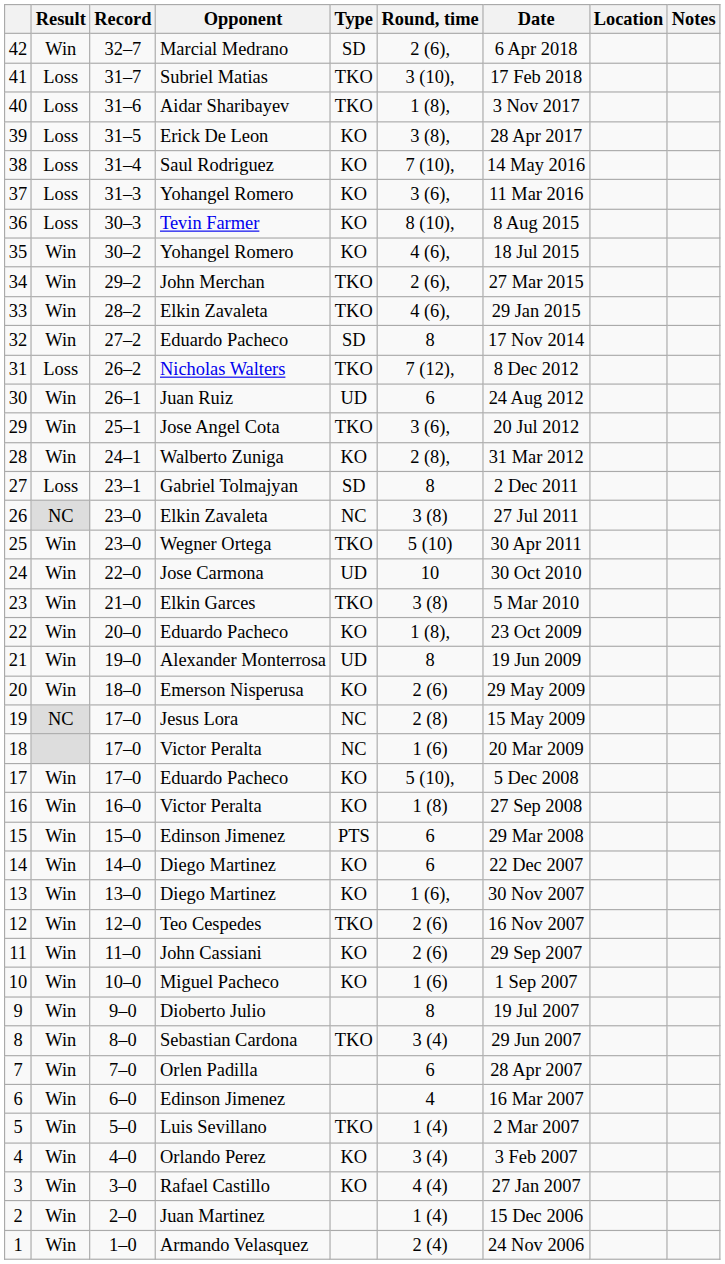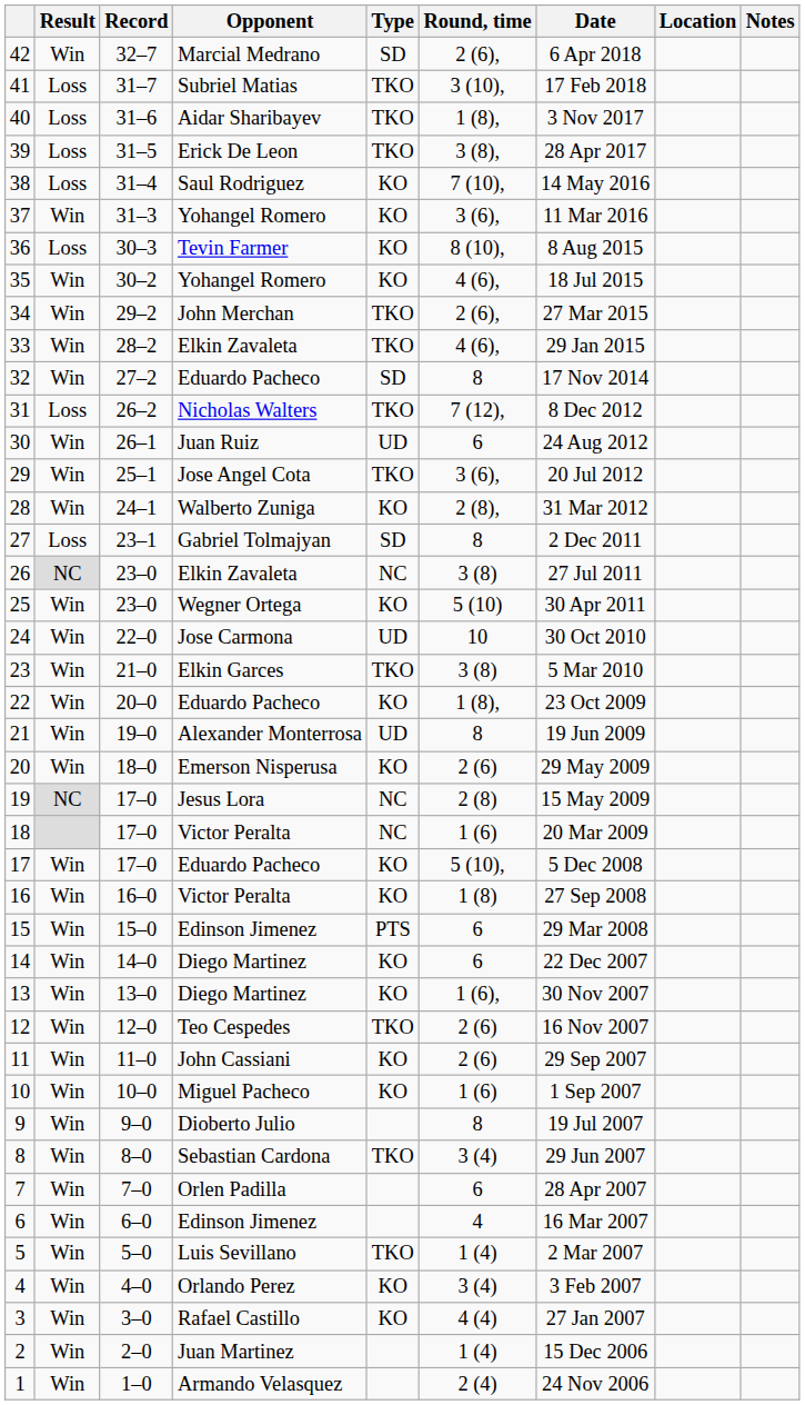 <table class="wikitable" style="text-align:center">
 <tr>
 <th></th>
 <th>Result</th>
 <th>Record</th>
 <th>Opponent</th>
 <th>Type</th>
 <th>Round, time</th>
 <th>Date</th>
 <th>Location</th>
 <th>Notes</th>
 </tr>
 <tr>
 <td>42</td>
 <td>Win</td>
 <td>32–7 </td>
 <td style="text-align:left;">Marcial Medrano</td>
 <td>SD</td>
 <td>2 (6), </td>
 <td>6 Apr 2018</td>
 <td style="text-align:left;"></td>
 <td></td>
 </tr>
 <tr>
 <td>41</td>
 <td>Loss</td>
 <td>31–7 </td>
 <td style="text-align:left;">Subriel Matias</td>
 <td>TKO</td>
 <td>3 (10), </td>
 <td>17 Feb 2018</td>
 <td style="text-align:left;"></td>
 <td></td>
 </tr>
 <tr>
 <td>40</td>
 <td>Loss</td>
 <td>31–6 </td>
 <td style="text-align:left;">Aidar Sharibayev</td>
 <td>TKO</td>
 <td>1 (8), </td>
 <td>3 Nov 2017</td>
 <td style="text-align:left;"></td>
 <td></td>
 </tr>
 <tr>
 <td>39</td>
 <td>Loss</td>
 <td>31–5 </td>
 <td style="text-align:left;">Erick De Leon</td>
-<td>KO</td>
+<td>TKO</td>
 <td>3 (8), </td>
 <td>28 Apr 2017</td>
 <td style="text-align:left;"></td>
 <td></td>
 </tr>
 <tr>
 <td>38</td>
 <td>Loss</td>
 <td>31–4 </td>
 <td style="text-align:left;">Saul Rodriguez</td>
 <td>KO</td>
 <td>7 (10), </td>
 <td>14 May 2016</td>
 <td style="text-align:left;"></td>
 <td></td>
 </tr>
 <tr>
 <td>37</td>
-<td>Loss</td>
+<td>Win</td>
 <td>31–3 </td>
 <td style="text-align:left;">Yohangel Romero</td>
 <td>KO</td>
 <td>3 (6), </td>
 <td>11 Mar 2016</td>
 <td style="text-align:left;"></td>
 <td></td>
 </tr>
 <tr>
 <td>36</td>
 <td>Loss</td>
 <td>30–3 </td>
 <td style="text-align:left;"><a href='#'>Tevin Farmer</a></td>
 <td>KO</td>
 <td>8 (10), </td>
 <td>8 Aug 2015</td>
 <td style="text-align:left;"></td>
 <td></td>
 </tr>
 <tr>
 <td>35</td>
 <td>Win</td>
 <td>30–2 </td>
 <td style="text-align:left;">Yohangel Romero</td>
 <td>KO</td>
 <td>4 (6), </td>
 <td>18 Jul 2015</td>
 <td style="text-align:left;"></td>
 <td></td>
 </tr>
 <tr>
 <td>34</td>
 <td>Win</td>
 <td>29–2 </td>
 <td style="text-align:left;">John Merchan</td>
 <td>TKO</td>
 <td>2 (6), </td>
 <td>27 Mar 2015</td>
 <td style="text-align:left;"></td>
 <td></td>
 </tr>
 <tr>
 <td>33</td>
 <td>Win</td>
 <td>28–2 </td>
 <td style="text-align:left;">Elkin Zavaleta</td>
 <td>TKO</td>
 <td>4 (6), </td>
 <td>29 Jan 2015</td>
 <td style="text-align:left;"></td>
 <td></td>
 </tr>
 <tr>
 <td>32</td>
 <td>Win</td>
 <td>27–2 </td>
 <td style="text-align:left;">Eduardo Pacheco</td>
 <td>SD</td>
 <td>8</td>
 <td>17 Nov 2014</td>
 <td style="text-align:left;"></td>
 <td></td>
 </tr>
 <tr>
 <td>31</td>
 <td>Loss</td>
 <td>26–2 </td>
 <td style="text-align:left;"><a href='#'>Nicholas Walters</a></td>
 <td>TKO</td>
 <td>7 (12), </td>
 <td>8 Dec 2012</td>
 <td style="text-align:left;"></td>
 <td style="text-align:left;"></td>
 </tr>
 <tr>
 <td>30</td>
 <td>Win</td>
 <td>26–1 </td>
 <td style="text-align:left;">Juan Ruiz</td>
 <td>UD</td>
 <td>6</td>
 <td>24 Aug 2012</td>
 <td style="text-align:left;"></td>
 <td></td>
 </tr>
 <tr>
 <td>29</td>
 <td>Win</td>
 <td>25–1 </td>
 <td style="text-align:left;">Jose Angel Cota</td>
 <td>TKO</td>
 <td>3 (6), </td>
 <td>20 Jul 2012</td>
 <td style="text-align:left;"></td>
 <td></td>
 </tr>
 <tr>
 <td>28</td>
 <td>Win</td>
 <td>24–1 </td>
 <td style="text-align:left;">Walberto Zuniga</td>
 <td>KO</td>
 <td>2 (8), </td>
 <td>31 Mar 2012</td>
 <td style="text-align:left;"></td>
 <td></td>
 </tr>
 <tr>
 <td>27</td>
 <td>Loss</td>
 <td>23–1 </td>
 <td style="text-align:left;">Gabriel Tolmajyan</td>
 <td>SD</td>
 <td>8</td>
 <td>2 Dec 2011</td>
 <td style="text-align:left;"></td>
 <td></td>
 </tr>
 <tr>
 <td>26</td>
 <td style="background: #DDD">NC</td>
 <td>23–0 </td>
 <td style="text-align:left;">Elkin Zavaleta</td>
 <td>NC</td>
 <td>3 (8)</td>
 <td>27 Jul 2011</td>
 <td style="text-align:left;"></td>
 <td></td>
 </tr>
 <tr>
 <td>25</td>
 <td>Win</td>
 <td>23–0 </td>
 <td style="text-align:left;">Wegner Ortega</td>
-<td>TKO</td>
+<td>KO</td>
 <td>5 (10)</td>
 <td>30 Apr 2011</td>
 <td style="text-align:left;"></td>
 <td></td>
 </tr>
 <tr>
 <td>24</td>
 <td>Win</td>
 <td>22–0 </td>
 <td style="text-align:left;">Jose Carmona</td>
 <td>UD</td>
 <td>10</td>
 <td>30 Oct 2010</td>
 <td style="text-align:left;"></td>
 <td></td>
 </tr>
 <tr>
 <td>23</td>
 <td>Win</td>
 <td>21–0 </td>
 <td style="text-align:left;">Elkin Garces</td>
 <td>TKO</td>
 <td>3 (8)</td>
 <td>5 Mar 2010</td>
 <td style="text-align:left;"></td>
 <td></td>
 </tr>
 <tr>
 <td>22</td>
 <td>Win</td>
 <td>20–0 </td>
 <td style="text-align:left;">Eduardo Pacheco</td>
 <td>KO</td>
 <td>1 (8), </td>
 <td>23 Oct 2009</td>
 <td style="text-align:left;"></td>
 <td></td>
 </tr>
 <tr>
 <td>21</td>
 <td>Win</td>
 <td>19–0 </td>
 <td style="text-align:left;">Alexander Monterrosa</td>
 <td>UD</td>
 <td>8</td>
 <td>19 Jun 2009</td>
 <td style="text-align:left;"></td>
 <td></td>
 </tr>
 <tr>
 <td>20</td>
 <td>Win</td>
 <td>18–0 </td>
 <td style="text-align:left;">Emerson Nisperusa</td>
 <td>KO</td>
 <td>2 (6)</td>
 <td>29 May 2009</td>
 <td style="text-align:left;"></td>
 <td></td>
 </tr>
 <tr>
 <td>19</td>
 <td style="background: #DDD">NC</td>
 <td>17–0 </td>
 <td style="text-align:left;">Jesus Lora</td>
 <td>NC</td>
 <td>2 (8)</td>
 <td>15 May 2009</td>
 <td style="text-align:left;"></td>
 <td style="text-align:left;"></td>
 </tr>
 <tr>
 <td>18</td>
 <td style="background: #DDD"></td>
 <td>17–0 </td>
 <td style="text-align:left;">Victor Peralta</td>
 <td>NC</td>
 <td>1 (6)</td>
 <td>20 Mar 2009</td>
 <td style="text-align:left;"></td>
 <td style="text-align:left;"></td>
 </tr>
 <tr>
 <td>17</td>
 <td>Win</td>
 <td>17–0</td>
 <td style="text-align:left;">Eduardo Pacheco</td>
 <td>KO</td>
 <td>5 (10), </td>
 <td>5 Dec 2008</td>
 <td style="text-align:left;"></td>
 <td></td>
 </tr>
 <tr>
 <td>16</td>
 <td>Win</td>
 <td>16–0</td>
 <td style="text-align:left;">Victor Peralta</td>
 <td>KO</td>
 <td>1 (8)</td>
 <td>27 Sep 2008</td>
 <td style="text-align:left;"></td>
 <td></td>
 </tr>
 <tr>
 <td>15</td>
 <td>Win</td>
 <td>15–0</td>
 <td style="text-align:left;">Edinson Jimenez</td>
 <td>PTS</td>
 <td>6</td>
 <td>29 Mar 2008</td>
 <td style="text-align:left;"></td>
 <td></td>
 </tr>
 <tr>
 <td>14</td>
 <td>Win</td>
 <td>14–0</td>
 <td style="text-align:left;">Diego Martinez</td>
 <td>KO</td>
 <td>6</td>
 <td>22 Dec 2007</td>
 <td style="text-align:left;"></td>
 <td></td>
 </tr>
 <tr>
 <td>13</td>
 <td>Win</td>
 <td>13–0</td>
 <td style="text-align:left;">Diego Martinez</td>
 <td>KO</td>
 <td>1 (6), </td>
 <td>30 Nov 2007</td>
 <td style="text-align:left;"></td>
 <td></td>
 </tr>
 <tr>
 <td>12</td>
 <td>Win</td>
 <td>12–0</td>
 <td style="text-align:left;">Teo Cespedes</td>
 <td>TKO</td>
 <td>2 (6)</td>
 <td>16 Nov 2007</td>
 <td style="text-align:left;"></td>
 <td></td>
 </tr>
 <tr>
 <td>11</td>
 <td>Win</td>
 <td>11–0</td>
 <td style="text-align:left;">John Cassiani</td>
 <td>KO</td>
 <td>2 (6)</td>
 <td>29 Sep 2007</td>
 <td style="text-align:left;"></td>
 <td></td>
 </tr>
 <tr>
 <td>10</td>
 <td>Win</td>
 <td>10–0</td>
 <td style="text-align:left;">Miguel Pacheco</td>
 <td>KO</td>
 <td>1 (6)</td>
 <td>1 Sep 2007</td>
 <td style="text-align:left;"></td>
 <td></td>
 </tr>
 <tr>
 <td>9</td>
 <td>Win</td>
 <td>9–0</td>
 <td style="text-align:left;">Dioberto Julio</td>
 <td></td>
 <td>8</td>
 <td>19 Jul 2007</td>
 <td style="text-align:left;"></td>
 <td></td>
 </tr>
 <tr>
 <td>8</td>
 <td>Win</td>
 <td>8–0</td>
 <td style="text-align:left;">Sebastian Cardona</td>
 <td>TKO</td>
 <td>3 (4)</td>
 <td>29 Jun 2007</td>
 <td style="text-align:left;"></td>
 <td></td>
 </tr>
 <tr>
 <td>7</td>
 <td>Win</td>
 <td>7–0</td>
 <td style="text-align:left;">Orlen Padilla</td>
 <td></td>
 <td>6</td>
 <td>28 Apr 2007</td>
 <td style="text-align:left;"></td>
 <td></td>
 </tr>
 <tr>
 <td>6</td>
 <td>Win</td>
 <td>6–0</td>
 <td style="text-align:left;">Edinson Jimenez</td>
 <td></td>
 <td>4</td>
 <td>16 Mar 2007</td>
 <td style="text-align:left;"></td>
 <td></td>
 </tr>
 <tr>
 <td>5</td>
 <td>Win</td>
 <td>5–0</td>
 <td style="text-align:left;">Luis Sevillano</td>
 <td>TKO</td>
 <td>1 (4)</td>
 <td>2 Mar 2007</td>
 <td style="text-align:left;"></td>
 <td></td>
 </tr>
 <tr>
 <td>4</td>
 <td>Win</td>
 <td>4–0</td>
 <td style="text-align:left;">Orlando Perez</td>
 <td>KO</td>
 <td>3 (4)</td>
 <td>3 Feb 2007</td>
 <td style="text-align:left;"></td>
 <td></td>
 </tr>
 <tr>
 <td>3</td>
 <td>Win</td>
 <td>3–0</td>
 <td style="text-align:left;">Rafael Castillo</td>
 <td>KO</td>
 <td>4 (4)</td>
 <td>27 Jan 2007</td>
 <td style="text-align:left;"></td>
 <td></td>
 </tr>
 <tr>
 <td>2</td>
 <td>Win</td>
 <td>2–0</td>
 <td style="text-align:left;">Juan Martinez</td>
 <td></td>
 <td>1 (4)</td>
 <td>15 Dec 2006</td>
 <td style="text-align:left;"></td>
 <td></td>
 </tr>
 <tr>
 <td>1</td>
 <td>Win</td>
 <td>1–0</td>
 <td style="text-align:left;">Armando Velasquez</td>
 <td></td>
 <td>2 (4)</td>
 <td>24 Nov 2006</td>
 <td style="text-align:left;"></td>
 <td></td>
 </tr>
 </table>
